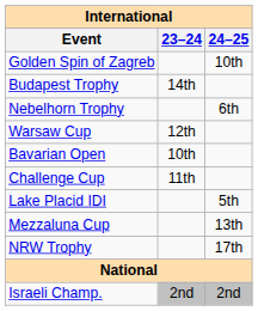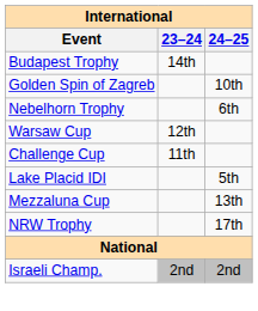 <table class="wikitable" style="text-align:center">
 <tr>
 <th style="background-color: #ffdead; " colspan=3 align=center>International</th>
 </tr>
 <tr>
 <th>Event</th>
 <th><a href='#'>23–24</a></th>
 <th><a href='#'>24–25</a></th>
 </tr>
 <tr>
+<td align=left> <a href='#'>Budapest Trophy</a></td>
+<td>14th</td>
+<td></td>
+</tr>
+<tr>
 <td align=left> <a href='#'>Golden Spin of Zagreb</a></td>
 <td></td>
 <td>10th</td>
-</tr>
-<tr>
-<td align=left> <a href='#'>Budapest Trophy</a></td>
-<td>14th</td>
-<td></td>
 </tr>
 <tr>
 <td align=left> <a href='#'>Nebelhorn Trophy</a></td>
 <td></td>
 <td>6th</td>
 </tr>
 <tr>
 <td align=left> <a href='#'>Warsaw Cup</a></td>
 <td>12th</td>
-<td></td>
-</tr>
-<tr>
-<td align=left><a href='#'>Bavarian Open</a></td>
-<td>10th</td>
 <td></td>
 </tr>
 <tr>
 <td align=left><a href='#'>Challenge Cup</a></td>
 <td>11th</td>
 <td></td>
 </tr>
 <tr>
 <td align=left><a href='#'>Lake Placid IDI</a></td>
 <td></td>
 <td>5th</td>
 </tr>
 <tr>
 <td align=left><a href='#'>Mezzaluna Cup</a></td>
 <td></td>
 <td>13th</td>
 </tr>
 <tr>
 <td align=left><a href='#'>NRW Trophy</a></td>
 <td></td>
 <td>17th</td>
 </tr>
 <tr>
 <th style="background-color: #ffdead; " colspan=3 align=center>National</th>
 </tr>
 <tr>
 <td align=left><a href='#'>Israeli Champ.</a></td>
 <td bgcolor=silver>2nd</td>
 <td bgcolor=silver>2nd</td>
 </tr>
 </table>
